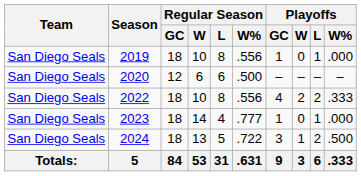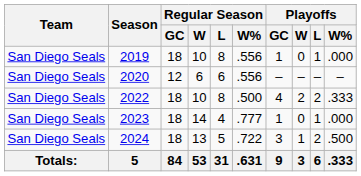 <table class="wikitable" style="text-align:center">
 <tr>
 <th rowspan="2">Team</th>
 <th rowspan="2">Season</th>
 <th colspan="4">Regular Season</th>
 <th colspan="4">Playoffs</th>
 </tr>
 <tr>
 <th>GC</th>
 <th>W</th>
 <th>L</th>
 <th>W%</th>
 <th>GC</th>
 <th>W</th>
 <th>L</th>
 <th>W%</th>
 </tr>
 <tr>
 <td align="left"><a href='#'>San Diego Seals</a></td>
 <td><a href='#'>2019</a></td>
 <td>18</td>
 <td>10</td>
 <td>8</td>
 <td>.556</td>
 <td>1</td>
 <td>0</td>
 <td>1</td>
 <td>.000</td>
 </tr>
 <tr>
 <td><a href='#'>San Diego Seals</a></td>
 <td><a href='#'>2020</a></td>
 <td>12</td>
 <td>6</td>
 <td>6</td>
-<td>.500</td>
+<td>.556</td>
 <td>–</td>
 <td>–</td>
 <td>–</td>
 <td>–</td>
 </tr>
 <tr>
 <td><a href='#'>San Diego Seals</a></td>
 <td><a href='#'>2022</a></td>
 <td>18</td>
 <td>10</td>
 <td>8</td>
-<td>.556</td>
+<td>.500</td>
 <td>4</td>
 <td>2</td>
 <td>2</td>
 <td>.333</td>
 </tr>
 <tr>
 <td><a href='#'>San Diego Seals</a></td>
 <td><a href='#'>2023</a></td>
 <td>18</td>
 <td>14</td>
 <td>4</td>
 <td>.777</td>
 <td>1</td>
 <td>0</td>
 <td>1</td>
 <td>.000</td>
 </tr>
 <tr>
 <td><a href='#'>San Diego Seals</a></td>
 <td><a href='#'>2024</a></td>
 <td>18</td>
 <td>13</td>
 <td>5</td>
 <td>.722</td>
 <td>3</td>
 <td>1</td>
 <td>2</td>
 <td>.500</td>
 </tr>
 <tr>
 <th>Totals:</th>
 <th>5</th>
 <th>84</th>
 <th>53</th>
 <th>31</th>
 <th>.631</th>
 <th>9</th>
 <th>3</th>
 <th>6</th>
 <th>.333</th>
 </tr>
 </table>
